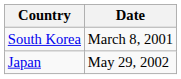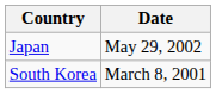 <table class="wikitable">
 <tr>
 <th>Country</th>
 <th>Date</th>
 </tr>
 <tr>
+<td><a href='#'>Japan</a></td>
+<td>May 29, 2002</td>
+</tr>
+<tr>
 <td><a href='#'>South Korea</a></td>
 <td>March 8, 2001</td>
 </tr>
-<tr>
-<td><a href='#'>Japan</a></td>
-<td>May 29, 2002</td>
-</tr>
 </table>
